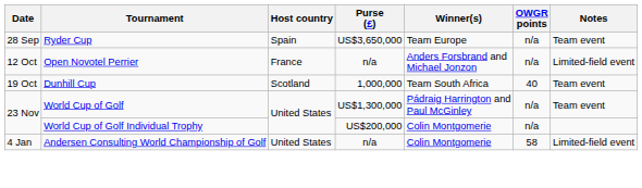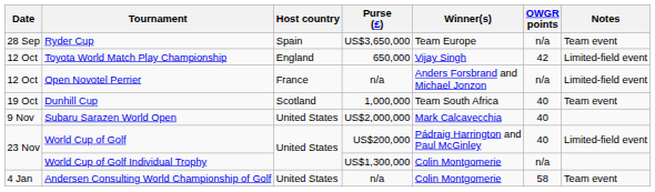 <table class="wikitable" style="font-size:95%">
 <tr>
 <th>Date</th>
 <th>Tournament</th>
 <th>Host country</th>
 <th>Purse<br>(<a href='#'>£</a>)</th>
 <th>Winner(s)</th>
 <th><a href='#'>OWGR</a><br>points</th>
 <th>Notes</th>
 </tr>
 <tr>
 <td>28 Sep</td>
 <td><a href='#'>Ryder Cup</a></td>
 <td>Spain</td>
 <td align=right>US$3,650,000</td>
 <td> Team Europe</td>
 <td align=center>n/a</td>
 <td>Team event</td>
 </tr>
 <tr>
 <td>12 Oct</td>
+<td><a href='#'>Toyota World Match Play Championship</a></td>
+<td>England</td>
+<td align=right>650,000</td>
+<td> <a href='#'>Vijay Singh</a></td>
+<td align=center>42</td>
+<td>Limited-field event</td>
+</tr>
+<tr>
+<td>12 Oct</td>
 <td><a href='#'>Open Novotel Perrier</a></td>
 <td>France</td>
 <td align=center>n/a</td>
 <td> <a href='#'>Anders Forsbrand</a> and<br> <a href='#'>Michael Jonzon</a></td>
 <td align=center>n/a</td>
 <td>Limited-field event</td>
 </tr>
 <tr>
 <td>19 Oct</td>
 <td><a href='#'>Dunhill Cup</a></td>
 <td>Scotland</td>
 <td align=right>1,000,000</td>
 <td> Team South Africa</td>
 <td align=center>40</td>
 <td>Team event</td>
 </tr>
 <tr>
+<td>9 Nov</td>
+<td><a href='#'>Subaru Sarazen World Open</a></td>
+<td>United States</td>
+<td align=right>US$2,000,000</td>
+<td> <a href='#'>Mark Calcavecchia</a></td>
+<td align=center>40</td>
+<td></td>
+</tr>
+<tr>
 <td rowspan=2>23 Nov</td>
 <td><a href='#'>World Cup of Golf</a></td>
 <td rowspan=2>United States</td>
-<td align=right>US$1,300,000</td>
+<td align=right>US$200,000</td>
 <td> <a href='#'>Pádraig Harrington</a> and<br> <a href='#'>Paul McGinley</a></td>
-<td align=center>n/a</td>
-<td>Team event</td>
+<td align=center>40</td>
+<td>Limited-field event</td>
 </tr>
 <tr>
 <td><a href='#'>World Cup of Golf Individual Trophy</a></td>
-<td align=right>US$200,000</td>
+<td align=right>US$1,300,000</td>
 <td> <a href='#'>Colin Montgomerie</a></td>
 <td align=center>n/a</td>
 <td></td>
 </tr>
 <tr>
 <td>4 Jan</td>
 <td><a href='#'>Andersen Consulting World Championship of Golf</a></td>
 <td>United States</td>
 <td align=center>n/a</td>
 <td> <a href='#'>Colin Montgomerie</a></td>
 <td align=center>58</td>
-<td>Limited-field event</td>
+<td>Team event</td>
 </tr>
 </table>
